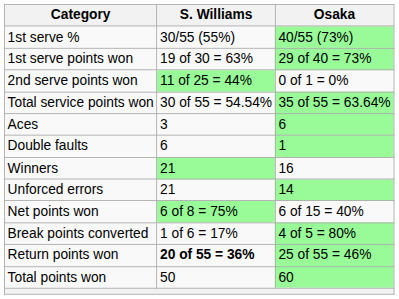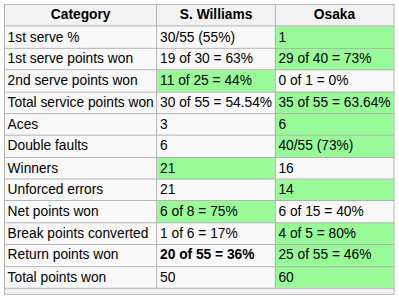 <table class="wikitable">
 <tr>
 <th>Category</th>
 <th> S. Williams</th>
 <th> Osaka</th>
 </tr>
 <tr>
 <td>1st serve %</td>
 <td>30/55 (55%)</td>
-<td bgcolor=98FB98>40/55 (73%)</td>
+<td bgcolor=98FB98>1</td>
 </tr>
 <tr>
 <td>1st serve points won</td>
 <td>19 of 30 = 63%</td>
 <td bgcolor=98FB98>29 of 40 = 73%</td>
 </tr>
 <tr>
 <td>2nd serve points won</td>
 <td bgcolor=98FB98>11 of 25 = 44%</td>
 <td>0 of 1 = 0%</td>
 </tr>
 <tr>
 <td>Total service points won</td>
 <td>30 of 55 = 54.54%</td>
 <td bgcolor=98FB98>35 of 55 = 63.64%</td>
 </tr>
 <tr>
 <td>Aces</td>
 <td>3</td>
 <td bgcolor=98FB98>6</td>
 </tr>
 <tr>
 <td>Double faults</td>
 <td>6</td>
-<td bgcolor=98FB98>1</td>
+<td bgcolor=98FB98>40/55 (73%)</td>
 </tr>
 <tr>
 <td>Winners</td>
 <td bgcolor=98FB98>21</td>
 <td>16</td>
 </tr>
 <tr>
 <td>Unforced errors</td>
 <td>21</td>
 <td bgcolor=98FB98>14</td>
 </tr>
 <tr>
 <td>Net points won</td>
 <td bgcolor=98FB98>6 of 8 = 75%</td>
 <td>6 of 15 = 40%</td>
 </tr>
 <tr>
 <td>Break points converted</td>
 <td>1 of 6 = 17%</td>
 <td bgcolor=98FB98>4 of 5 = 80%</td>
 </tr>
 <tr>
 <td>Return points won</td>
 <td><strong>20 of 55 = 36%</strong></td>
 <td bgcolor=98FB98>25 of 55 = 46%</td>
 </tr>
 <tr>
 <td>Total points won</td>
 <td>50</td>
 <td bgcolor=98FB98>60</td>
 </tr>
 <tr>
 <th colspan=3></th>
 </tr>
 </table>
